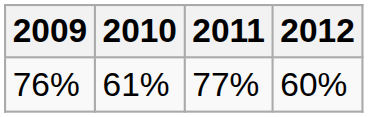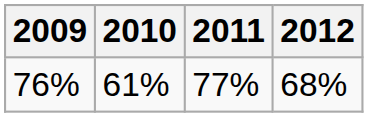 <table class="wikitable">
 <tr>
 <th>2009</th>
 <th>2010</th>
 <th>2011</th>
 <th>2012</th>
 </tr>
 <tr>
 <td>76%</td>
 <td>61%</td>
 <td>77%</td>
-<td>60%</td>
+<td>68%</td>
 </tr>
 </table>
